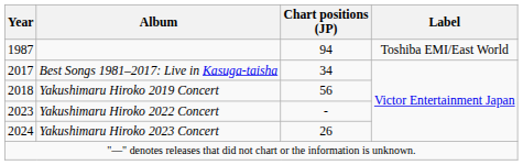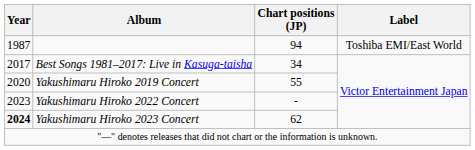 <table class="wikitable">
 <tr>
 <th>Year</th>
 <th>Album</th>
 <th>Chart positions<br>(JP)</th>
 <th>Label</th>
 </tr>
 <tr>
 <td>1987</td>
 <td></td>
 <td align="center">94</td>
 <td align="center">Toshiba EMI/East World</td>
 </tr>
 <tr>
 <td>2017</td>
 <td><em>Best Songs 1981–2017: Live in <a href='#'>Kasuga-taisha</a></em></td>
 <td align="center">34</td>
 <td rowspan="4" align="center"><a href='#'>Victor Entertainment Japan</a></td>
 </tr>
 <tr>
-<td>2018</td>
+<td>2020</td>
 <td><em>Yakushimaru Hiroko 2019 Concert</em></td>
-<td align="center">56</td>
+<td align="center">55</td>
 </tr>
 <tr>
 <td>2023</td>
 <td><em>Yakushimaru Hiroko 2022 Concert</em></td>
 <td align="center">-</td>
 </tr>
 <tr>
-<td>2024</td>
+<td><strong>2024</strong></td>
 <td><em>Yakushimaru Hiroko 2023 Concert</em></td>
-<td align="center">26</td>
+<td align="center">62</td>
 </tr>
 <tr>
 <td align="center" colspan="4" style="font-size: 85%">"—" denotes releases that did not chart or the information is unknown.</td>
 </tr>
 </table>
